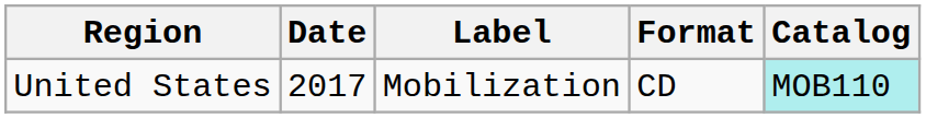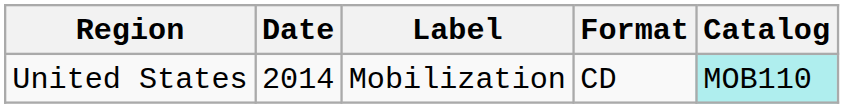 <table class="wikitable">
 <tr>
 <th>Region</th>
 <th>Date</th>
 <th>Label</th>
 <th>Format</th>
 <th>Catalog</th>
 </tr>
 <tr>
 <td>United States</td>
-<td>2017</td>
+<td>2014</td>
 <td>Mobilization</td>
 <td>CD</td>
 <td style="background: paleturquoise;">MOB110</td>
 </tr>
 </table>
